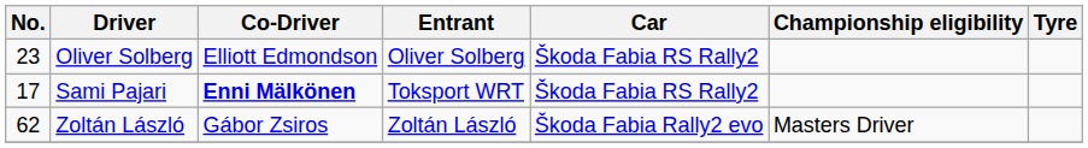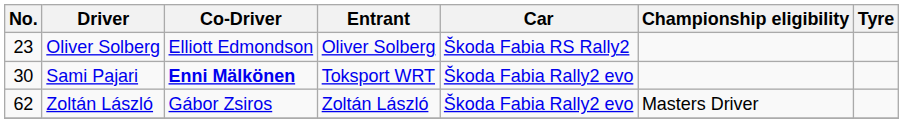 <table class="wikitable" style="font-size: 85%;">
 <tr>
 <th>No.</th>
 <th>Driver</th>
 <th>Co-Driver</th>
 <th>Entrant</th>
 <th>Car</th>
 <th>Championship eligibility</th>
 <th>Tyre</th>
 </tr>
 <tr>
 <td align="center">23</td>
 <td> <a href='#'>Oliver Solberg</a></td>
 <td> <a href='#'>Elliott Edmondson</a></td>
 <td> <a href='#'>Oliver Solberg</a></td>
 <td><a href='#'>Škoda Fabia RS Rally2</a></td>
 <td></td>
 <td align="center"></td>
 </tr>
 <tr>
-<td align="center">17</td>
+<td align="center">30</td>
 <td> <a href='#'>Sami Pajari</a></td>
 <td><strong> <a href='#'>Enni Mälkönen</a></strong></td>
 <td> <a href='#'>Toksport WRT</a></td>
-<td><a href='#'>Škoda Fabia RS Rally2</a></td>
+<td><a href='#'>Škoda Fabia Rally2 evo</a></td>
 <td></td>
 <td></td>
 </tr>
 <tr>
 <td align="center">62</td>
 <td> <a href='#'>Zoltán László</a></td>
 <td> <a href='#'>Gábor Zsiros</a></td>
 <td> <a href='#'>Zoltán László</a></td>
 <td><a href='#'>Škoda Fabia Rally2 evo</a></td>
 <td>Masters Driver</td>
 <td align="center"></td>
 </tr>
 <tr>
 </tr>
 </table>
